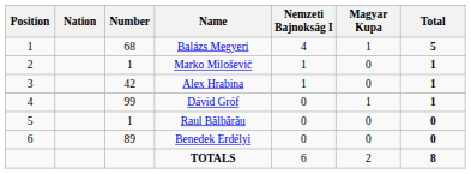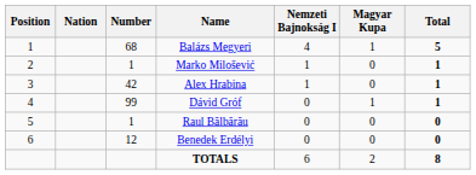 <table class="wikitable" style="font-size: 95%; text-align: center;">
 <tr>
 <th width=60>Position</th>
 <th width=60>Nation</th>
 <th width=60>Number</th>
 <th width=150>Name</th>
 <th width=80>Nemzeti Bajnokság I</th>
 <th width=80>Magyar Kupa</th>
 <th width=80>Total</th>
 </tr>
 <tr>
 <td>1</td>
 <td></td>
 <td>68</td>
 <td><a href='#'>Balázs Megyeri</a></td>
 <td>4</td>
 <td>1</td>
 <td><strong>5</strong></td>
 </tr>
 <tr>
 <td>2</td>
 <td></td>
 <td>1</td>
 <td><a href='#'>Marko Milošević</a></td>
 <td>1</td>
 <td>0</td>
 <td><strong>1</strong></td>
 </tr>
 <tr>
 <td>3</td>
 <td></td>
 <td>42</td>
 <td><a href='#'>Alex Hrabina</a></td>
 <td>1</td>
 <td>0</td>
 <td><strong>1</strong></td>
 </tr>
 <tr>
 <td>4</td>
 <td></td>
 <td>99</td>
 <td><a href='#'>Dávid Gróf</a></td>
 <td>0</td>
 <td>1</td>
 <td><strong>1</strong></td>
 </tr>
 <tr>
 <td>5</td>
 <td></td>
 <td>1</td>
 <td><a href='#'>Raul Bălbărău</a></td>
 <td>0</td>
 <td>0</td>
 <td><strong>0</strong></td>
 </tr>
 <tr>
 <td>6</td>
 <td></td>
-<td>89</td>
+<td>12</td>
 <td><a href='#'>Benedek Erdélyi</a></td>
 <td>0</td>
 <td>0</td>
 <td><strong>0</strong></td>
 </tr>
 <tr>
 <td></td>
 <td></td>
 <td></td>
 <td><strong>TOTALS</strong></td>
 <td>6</td>
 <td>2</td>
 <td><strong>8</strong></td>
 </tr>
 </table>
